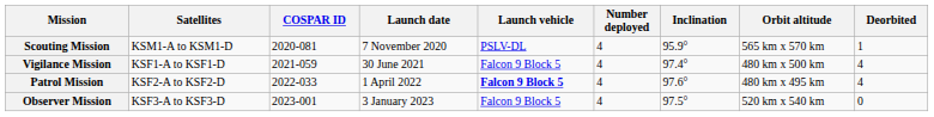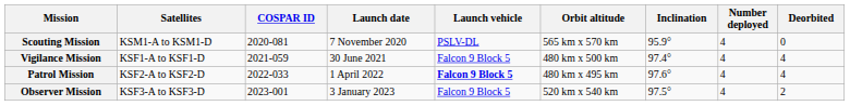 <table class="wikitable" width=100% style="text-align: left;">
 <tr>
 <th scope="col">Mission</th>
 <th scope="col">Satellites</th>
 <th><a href='#'>COSPAR ID</a></th>
 <th scope="col">Launch date</th>
 <th scope="col">Launch vehicle</th>
+<th scope="col">Orbit altitude</th>
+<th scope="col">Inclination</th>
 <th scope="col">Number<br>deployed</th>
-<th scope="col">Inclination</th>
-<th scope="col">Orbit altitude</th>
 <th scope="col">Deorbited</th>
 </tr>
 <tr>
 <th>Scouting Mission</th>
 <td>KSM1-A to KSM1-D</td>
 <td>2020-081</td>
 <td>7 November 2020</td>
 <td><a href='#'>PSLV-DL</a></td>
+<td>565 km x 570 km</td>
+<td>95.9°</td>
 <td>4</td>
-<td>95.9°</td>
-<td>565 km x 570 km</td>
-<td>1</td>
+<td>0</td>
 </tr>
 <tr>
 <th>Vigilance Mission</th>
 <td>KSF1-A to KSF1-D</td>
 <td>2021-059</td>
 <td>30 June 2021</td>
 <td><a href='#'>Falcon 9 Block 5</a></td>
+<td>480 km x 500 km</td>
+<td>97.4°</td>
 <td>4</td>
-<td>97.4°</td>
-<td>480 km x 500 km</td>
 <td>4</td>
 </tr>
 <tr>
 <th>Patrol Mission</th>
 <td>KSF2-A to KSF2-D</td>
 <td>2022-033</td>
 <td>1 April 2022</td>
 <td><strong><a href='#'>Falcon 9 Block 5</a></strong></td>
+<td>480 km x 495 km</td>
+<td>97.6°</td>
 <td>4</td>
-<td>97.6°</td>
-<td>480 km x 495 km</td>
 <td>4</td>
 </tr>
 <tr>
 <th>Observer Mission</th>
 <td>KSF3-A to KSF3-D</td>
 <td>2023-001</td>
 <td>3 January 2023</td>
 <td><a href='#'>Falcon 9 Block 5</a></td>
+<td>520 km x 540 km</td>
+<td>97.5°</td>
 <td>4</td>
-<td>97.5°</td>
-<td>520 km x 540 km</td>
-<td>0</td>
+<td>2</td>
 </tr>
 </table>
